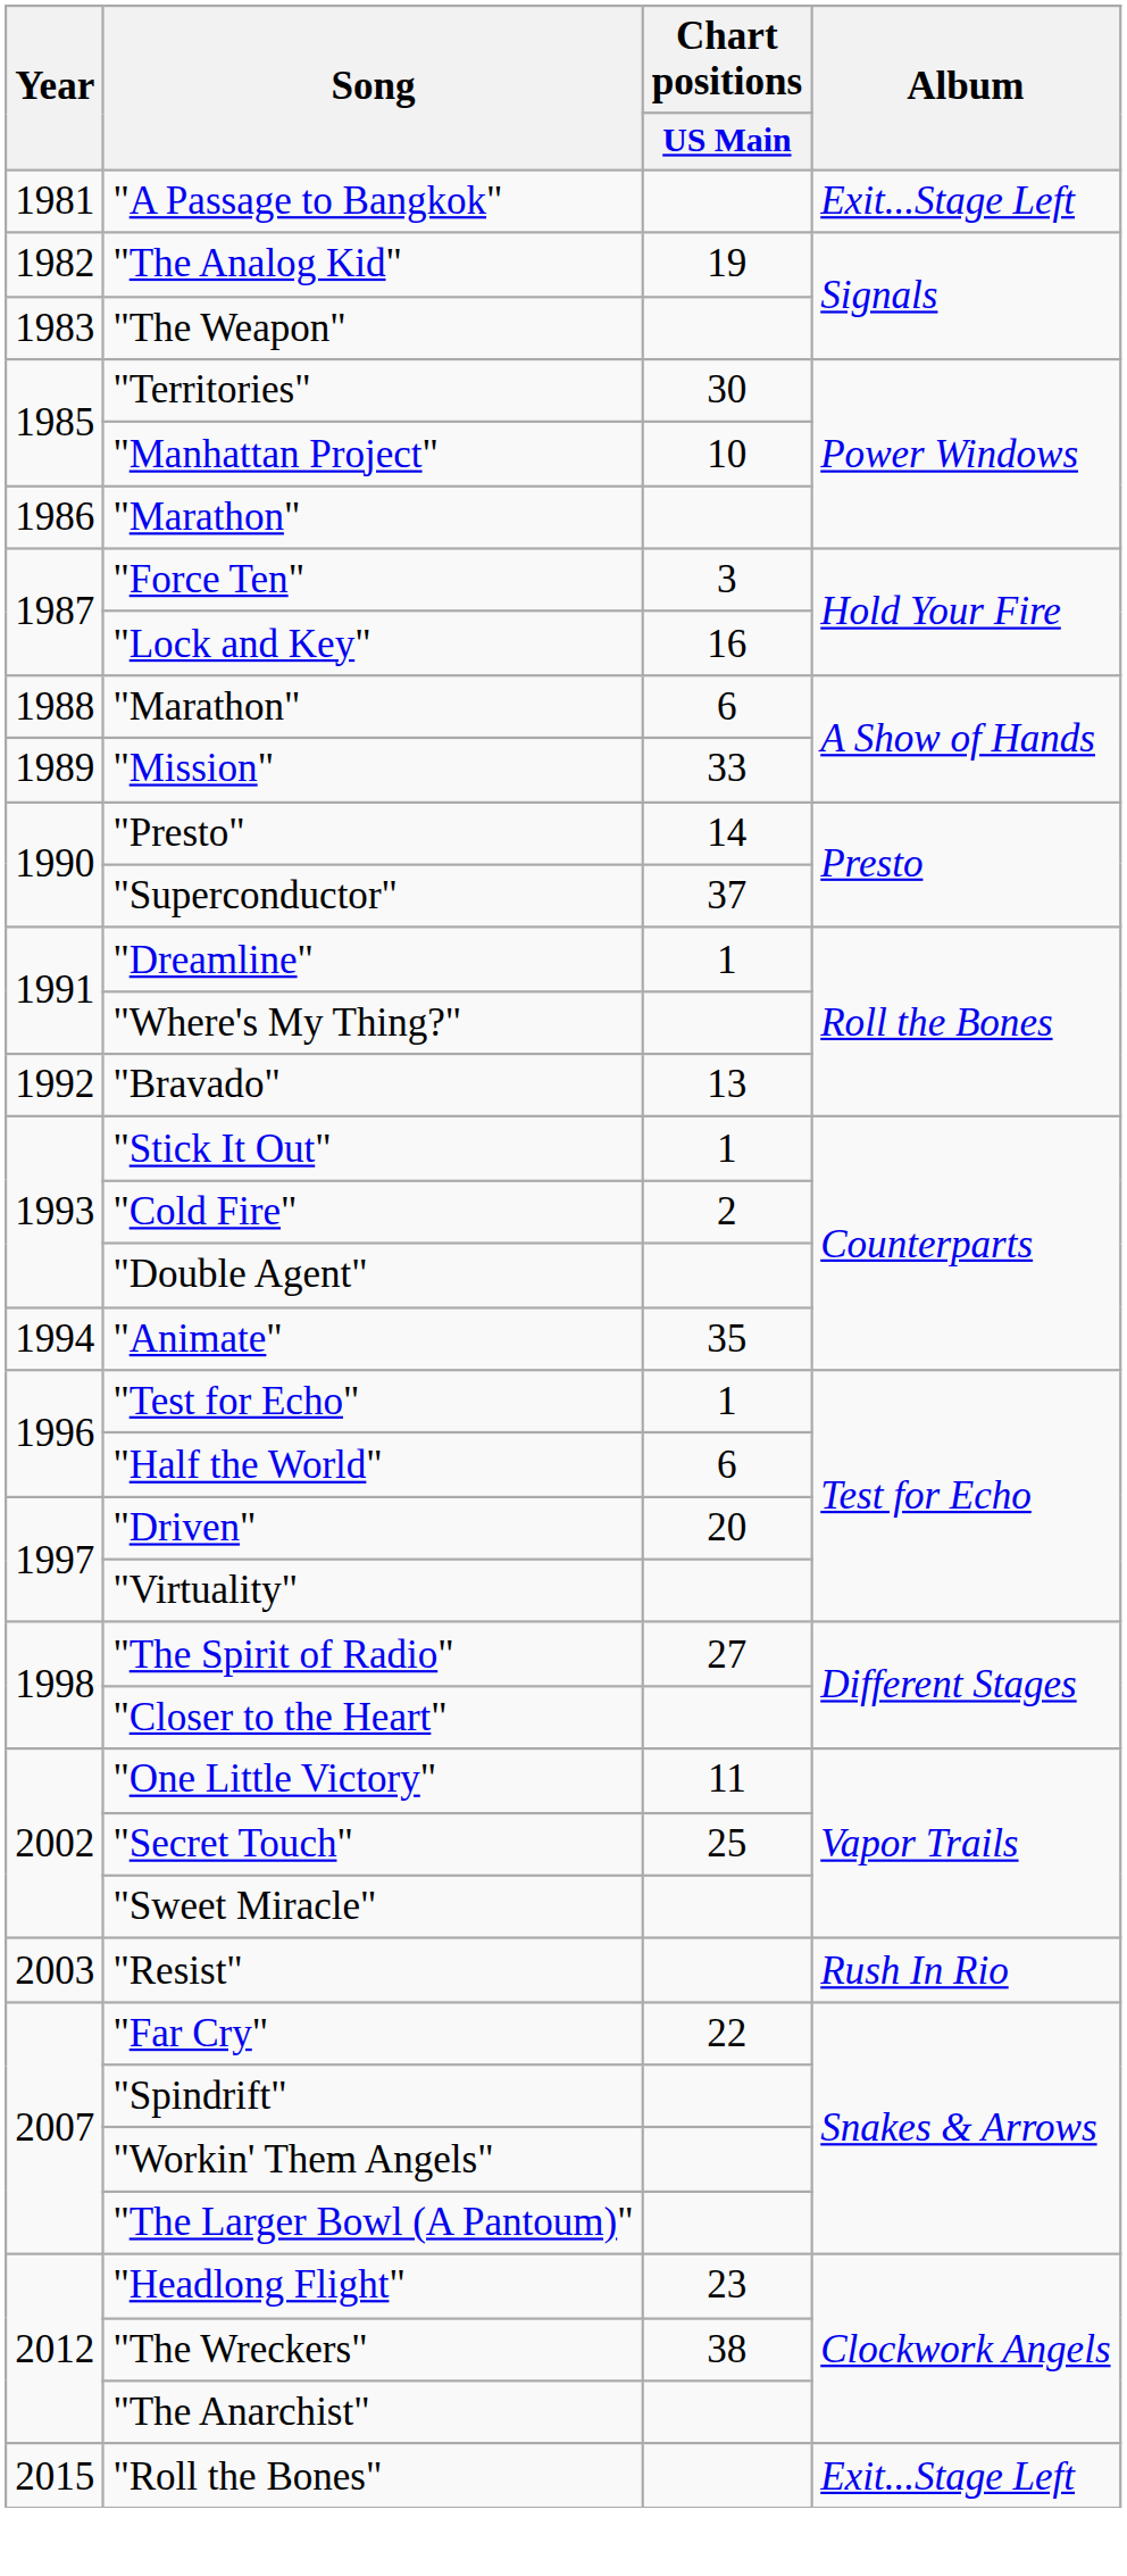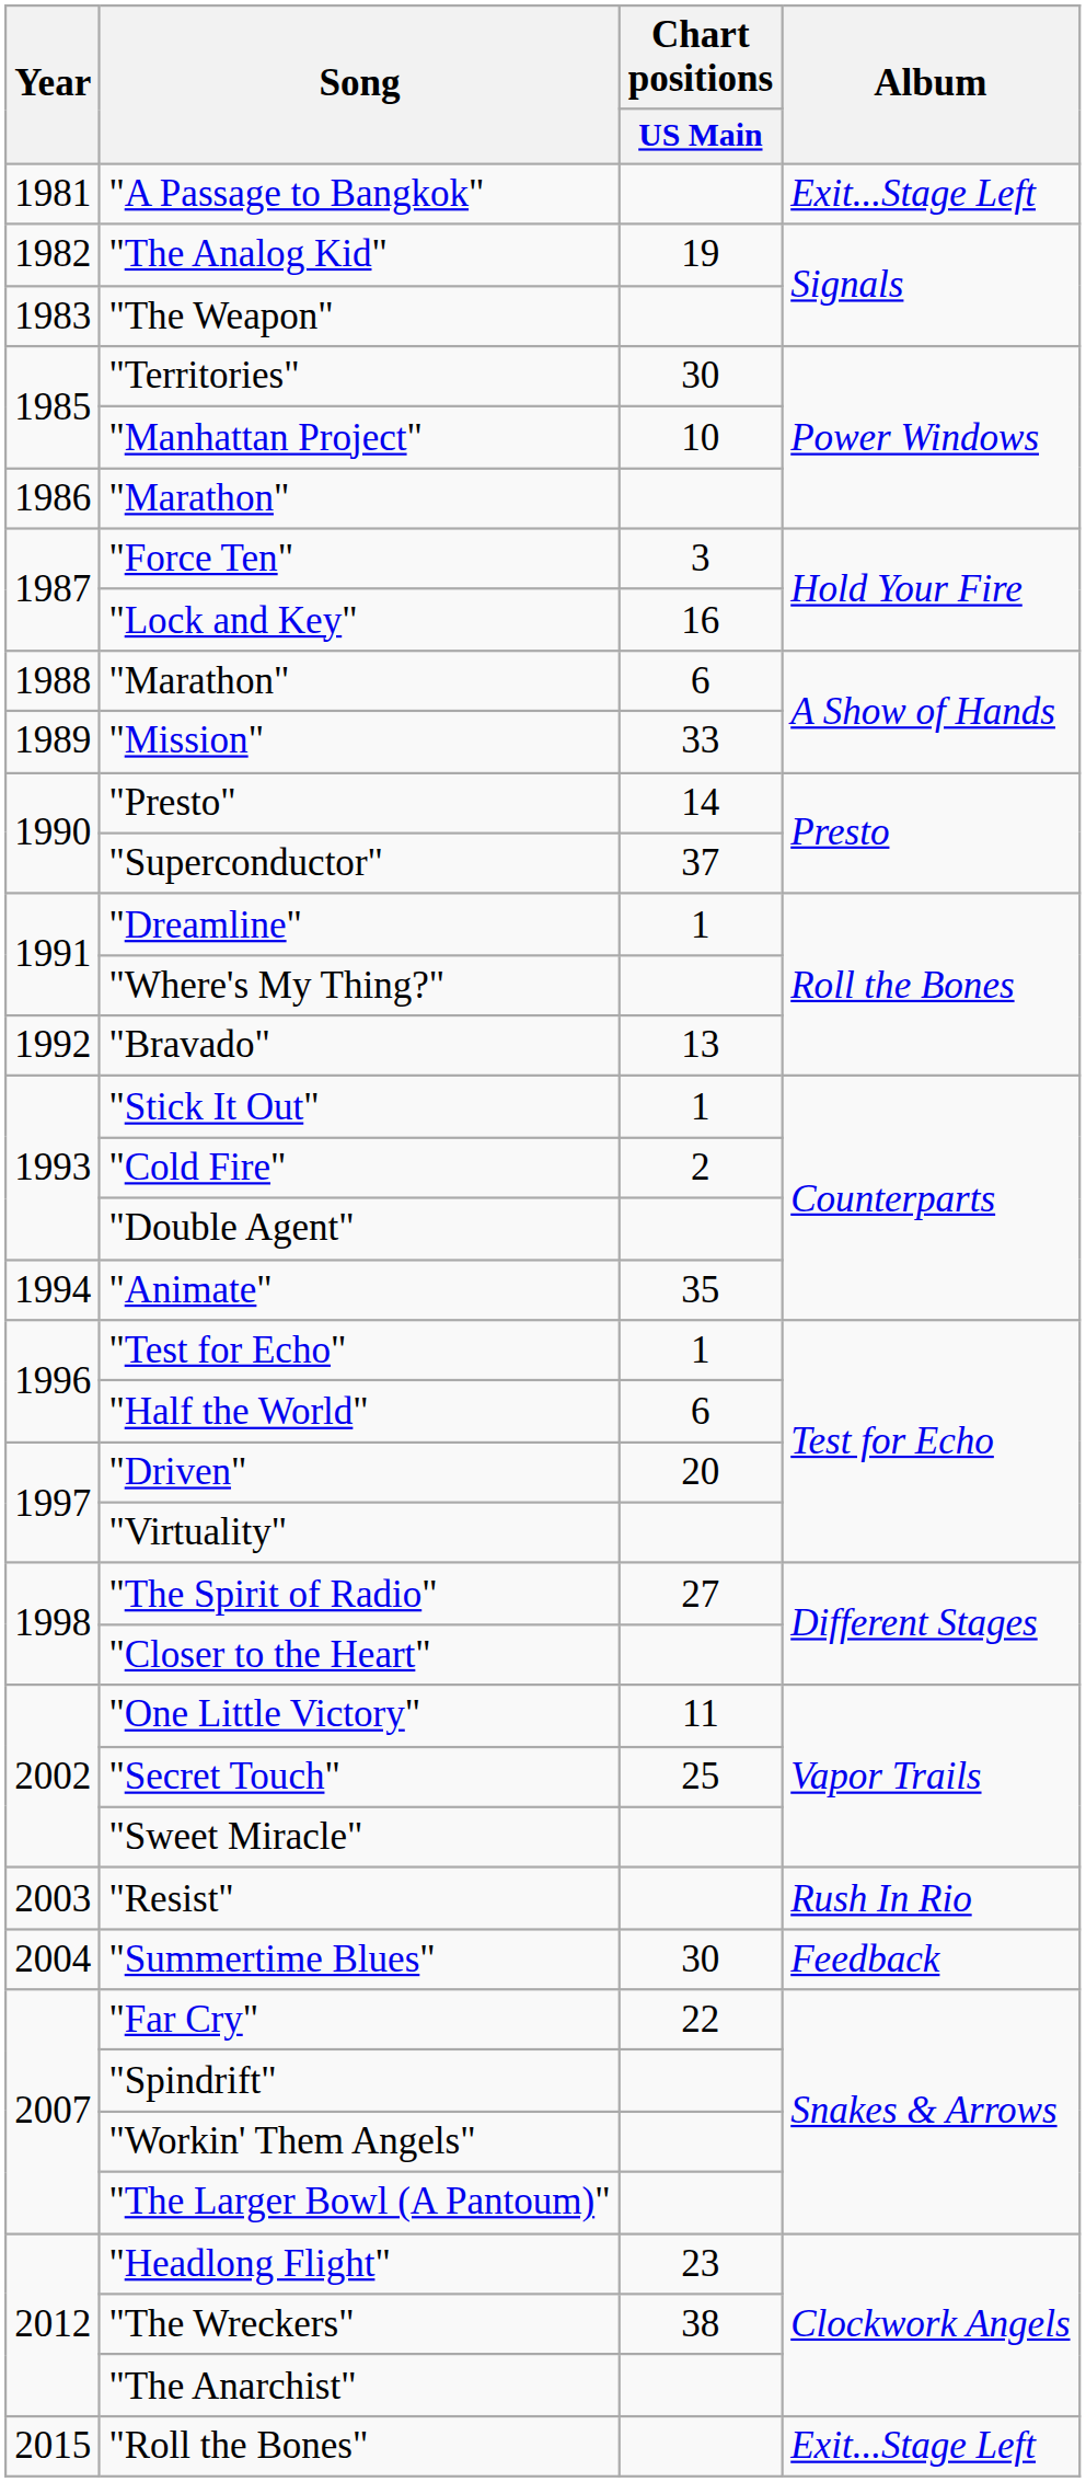 <table class="wikitable">
 <tr>
 <th rowspan="2">Year</th>
 <th rowspan="2">Song</th>
 <th colspan="1">Chart positions</th>
 <th rowspan="2">Album</th>
 </tr>
 <tr>
 <th style="width:3em;font-size:85%"><a href='#'>US Main</a><br></th>
 </tr>
 <tr>
 <td>1981</td>
 <td>"<a href='#'>A Passage to Bangkok</a>"  <br> </td>
 <td style="text-align:center;"></td>
 <td><em><a href='#'>Exit...Stage Left</a></em></td>
 </tr>
 <tr>
 <td>1982</td>
 <td>"<a href='#'>The Analog Kid</a>" <em></em></td>
 <td style="text-align:center;">19</td>
 <td rowspan="2"><em><a href='#'>Signals</a></em></td>
 </tr>
 <tr>
 <td>1983</td>
 <td>"The Weapon" <br></td>
 <td style="text-align:center;"></td>
 </tr>
 <tr>
 <td rowspan="2">1985</td>
 <td>"Territories" <em></em></td>
 <td style="text-align:center;">30</td>
 <td rowspan="3"><em><a href='#'>Power Windows</a></em></td>
 </tr>
 <tr>
 <td>"<a href='#'>Manhattan Project</a>" <em></em></td>
 <td style="text-align:center;">10</td>
 </tr>
 <tr>
 <td>1986</td>
 <td>"<a href='#'>Marathon</a>"</td>
 <td style="text-align:center;"></td>
 </tr>
 <tr>
 <td rowspan="2">1987</td>
 <td>"<a href='#'>Force Ten</a>"</td>
 <td style="text-align:center;">3</td>
 <td rowspan="2"><em><a href='#'>Hold Your Fire</a></em></td>
 </tr>
 <tr>
 <td>"<a href='#'>Lock and Key</a>"</td>
 <td style="text-align:center;">16</td>
 </tr>
 <tr>
 <td>1988</td>
 <td>"Marathon" </td>
 <td style="text-align:center;">6</td>
 <td rowspan="2"><em><a href='#'>A Show of Hands</a></em></td>
 </tr>
 <tr>
 <td>1989</td>
 <td>"<a href='#'>Mission</a>" </td>
 <td style="text-align:center;">33</td>
 </tr>
 <tr>
 <td rowspan="2">1990</td>
 <td>"Presto" <em></em></td>
 <td style="text-align:center;">14</td>
 <td rowspan="2"><em><a href='#'>Presto</a></em></td>
 </tr>
 <tr>
 <td>"Superconductor"</td>
 <td style="text-align:center;">37</td>
 </tr>
 <tr>
 <td rowspan="2">1991</td>
 <td>"<a href='#'>Dreamline</a>"</td>
 <td style="text-align:center;">1</td>
 <td rowspan="3"><em><a href='#'>Roll the Bones</a></em></td>
 </tr>
 <tr>
 <td>"Where's My Thing?"</td>
 <td style="text-align:center;"></td>
 </tr>
 <tr>
 <td>1992</td>
 <td>"Bravado"</td>
 <td style="text-align:center;">13</td>
 </tr>
 <tr>
 <td rowspan="3">1993</td>
 <td>"<a href='#'>Stick It Out</a>"</td>
 <td style="text-align:center;">1</td>
 <td rowspan="4"><em><a href='#'>Counterparts</a></em></td>
 </tr>
 <tr>
 <td>"<a href='#'>Cold Fire</a>" <em></em></td>
 <td style="text-align:center;">2</td>
 </tr>
 <tr>
 <td>"Double Agent"</td>
 <td style="text-align:center;"></td>
 </tr>
 <tr>
 <td>1994</td>
 <td>"<a href='#'>Animate</a>" <em></em></td>
 <td style="text-align:center;">35</td>
 </tr>
 <tr>
 <td rowspan="2">1996</td>
 <td>"<a href='#'>Test for Echo</a>"</td>
 <td style="text-align:center;">1</td>
 <td rowspan="4"><em><a href='#'>Test for Echo</a></em></td>
 </tr>
 <tr>
 <td>"<a href='#'>Half the World</a>"</td>
 <td style="text-align:center;">6</td>
 </tr>
 <tr>
 <td rowspan="2">1997</td>
 <td>"<a href='#'>Driven</a>"</td>
 <td style="text-align:center;">20</td>
 </tr>
 <tr>
 <td>"Virtuality"</td>
 <td style="text-align:center;"></td>
 </tr>
 <tr>
 <td rowspan="2">1998</td>
 <td>"<a href='#'>The Spirit of Radio</a>" <br> </td>
 <td style="text-align:center;">27</td>
 <td rowspan="2"><em><a href='#'>Different Stages</a></em></td>
 </tr>
 <tr>
 <td>"<a href='#'>Closer to the Heart</a>" </td>
 <td style="text-align:center;"></td>
 </tr>
 <tr>
 <td rowspan="3">2002</td>
 <td>"<a href='#'>One Little Victory</a>"<br></td>
 <td style="text-align:center;">11</td>
 <td rowspan="3"><em><a href='#'>Vapor Trails</a></em></td>
 </tr>
 <tr>
 <td>"<a href='#'>Secret Touch</a>"</td>
 <td style="text-align:center;">25</td>
 </tr>
 <tr>
 <td>"Sweet Miracle"</td>
 <td style="text-align:center;"></td>
 </tr>
 <tr>
 <td>2003</td>
 <td>"Resist" </td>
 <td style="text-align:center;"></td>
 <td><em><a href='#'>Rush In Rio</a></em></td>
 </tr>
 <tr>
+<td>2004</td>
+<td>"<a href='#'>Summertime Blues</a>"</td>
+<td style="text-align:center;">30</td>
+<td><em><a href='#'>Feedback</a></em></td>
+</tr>
+<tr>
 <td rowspan="4">2007</td>
 <td>"<a href='#'>Far Cry</a>"</td>
 <td style="text-align:center;">22</td>
 <td rowspan="4"><em><a href='#'>Snakes & Arrows</a></em></td>
 </tr>
 <tr>
 <td>"Spindrift"</td>
 <td style="text-align:center;"></td>
 </tr>
 <tr>
 <td>"Workin' Them Angels"</td>
 <td style="text-align:center;"></td>
 </tr>
 <tr>
 <td>"<a href='#'>The Larger Bowl (A Pantoum)</a>"</td>
 <td style="text-align:center;"></td>
 </tr>
 <tr>
 <td rowspan="3">2012</td>
 <td>"<a href='#'>Headlong Flight</a>"</td>
 <td style="text-align:center;">23</td>
 <td rowspan="3"><em><a href='#'>Clockwork Angels</a></em></td>
 </tr>
 <tr>
 <td>"The Wreckers"</td>
 <td style="text-align:center;">38</td>
 </tr>
 <tr>
 <td>"The Anarchist"</td>
 <td style="text-align:center;"></td>
 </tr>
 <tr>
 <td>2015</td>
 <td>"Roll the Bones" </td>
 <td style="text-align:center;"></td>
 <td><em><a href='#'>Exit...Stage Left</a></em></td>
 </tr>
 </table>
